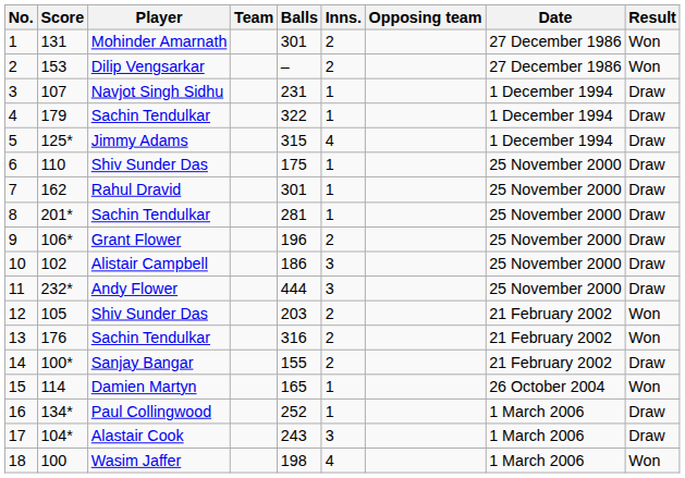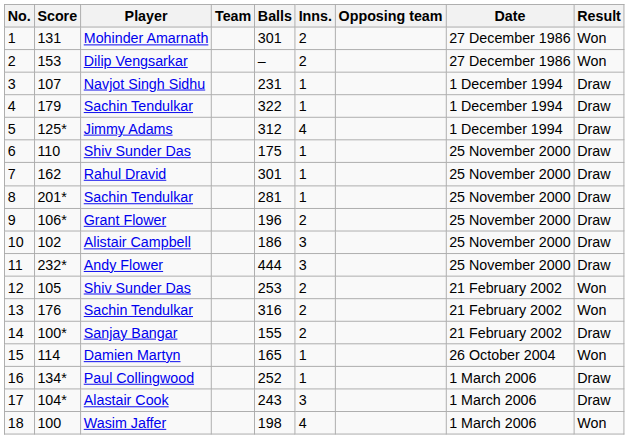 <table class="wikitable sortable" style="font-size:95%">
 <tr>
 <th>No.</th>
 <th>Score</th>
 <th>Player</th>
 <th>Team</th>
 <th>Balls</th>
 <th>Inns.</th>
 <th>Opposing team</th>
 <th>Date</th>
 <th>Result</th>
 </tr>
 <tr>
 <td>1</td>
 <td>131</td>
 <td><a href='#'>Mohinder Amarnath</a></td>
 <td></td>
 <td>301</td>
 <td>2</td>
 <td></td>
 <td>27 December 1986</td>
 <td>Won</td>
 </tr>
 <tr>
 <td>2</td>
 <td>153</td>
 <td><a href='#'>Dilip Vengsarkar</a></td>
 <td></td>
 <td>–</td>
 <td>2</td>
 <td></td>
 <td>27 December 1986</td>
 <td>Won</td>
 </tr>
 <tr>
 <td>3</td>
 <td>107</td>
 <td><a href='#'>Navjot Singh Sidhu</a></td>
 <td></td>
 <td>231</td>
 <td>1</td>
 <td></td>
 <td>1 December 1994</td>
 <td>Draw</td>
 </tr>
 <tr>
 <td>4</td>
 <td>179</td>
 <td><a href='#'>Sachin Tendulkar</a></td>
 <td></td>
 <td>322</td>
 <td>1</td>
 <td></td>
 <td>1 December 1994</td>
 <td>Draw</td>
 </tr>
 <tr>
 <td>5</td>
 <td>125*</td>
 <td><a href='#'>Jimmy Adams</a></td>
 <td></td>
-<td>315</td>
+<td>312</td>
 <td>4</td>
 <td></td>
 <td>1 December 1994</td>
 <td>Draw</td>
 </tr>
 <tr>
 <td>6</td>
 <td>110</td>
 <td><a href='#'>Shiv Sunder Das</a></td>
 <td></td>
 <td>175</td>
 <td>1</td>
 <td></td>
 <td>25 November 2000</td>
 <td>Draw</td>
 </tr>
 <tr>
 <td>7</td>
 <td>162</td>
 <td><a href='#'>Rahul Dravid</a></td>
 <td></td>
 <td>301</td>
 <td>1</td>
 <td></td>
 <td>25 November 2000</td>
 <td>Draw</td>
 </tr>
 <tr>
 <td>8</td>
 <td>201*</td>
 <td><a href='#'>Sachin Tendulkar</a></td>
 <td></td>
 <td>281</td>
 <td>1</td>
 <td></td>
 <td>25 November 2000</td>
 <td>Draw</td>
 </tr>
 <tr>
 <td>9</td>
 <td>106*</td>
 <td><a href='#'>Grant Flower</a></td>
 <td></td>
 <td>196</td>
 <td>2</td>
 <td></td>
 <td>25 November 2000</td>
 <td>Draw</td>
 </tr>
 <tr>
 <td>10</td>
 <td>102</td>
 <td><a href='#'>Alistair Campbell</a></td>
 <td></td>
 <td>186</td>
 <td>3</td>
 <td></td>
 <td>25 November 2000</td>
 <td>Draw</td>
 </tr>
 <tr>
 <td>11</td>
 <td>232*</td>
 <td><a href='#'>Andy Flower</a></td>
 <td></td>
 <td>444</td>
 <td>3</td>
 <td></td>
 <td>25 November 2000</td>
 <td>Draw</td>
 </tr>
 <tr>
 <td>12</td>
 <td>105</td>
 <td><a href='#'>Shiv Sunder Das</a></td>
 <td></td>
-<td>203</td>
+<td>253</td>
 <td>2</td>
 <td></td>
 <td>21 February 2002</td>
 <td>Won</td>
 </tr>
 <tr>
 <td>13</td>
 <td>176</td>
 <td><a href='#'>Sachin Tendulkar</a></td>
 <td></td>
 <td>316</td>
 <td>2</td>
 <td></td>
 <td>21 February 2002</td>
 <td>Won</td>
 </tr>
 <tr>
 <td>14</td>
 <td>100*</td>
 <td><a href='#'>Sanjay Bangar</a></td>
 <td></td>
 <td>155</td>
 <td>2</td>
 <td></td>
 <td>21 February 2002</td>
 <td>Draw</td>
 </tr>
 <tr>
 <td>15</td>
 <td>114</td>
 <td><a href='#'>Damien Martyn</a></td>
 <td></td>
 <td>165</td>
 <td>1</td>
 <td></td>
 <td>26 October 2004</td>
 <td>Won</td>
 </tr>
 <tr>
 <td>16</td>
 <td>134*</td>
 <td><a href='#'>Paul Collingwood</a></td>
 <td></td>
 <td>252</td>
 <td>1</td>
 <td></td>
 <td>1 March 2006</td>
 <td>Draw</td>
 </tr>
 <tr>
 <td>17</td>
 <td>104*</td>
 <td><a href='#'>Alastair Cook</a></td>
 <td></td>
 <td>243</td>
 <td>3</td>
 <td></td>
 <td>1 March 2006</td>
 <td>Draw</td>
 </tr>
 <tr>
 <td>18</td>
 <td>100</td>
 <td><a href='#'>Wasim Jaffer</a></td>
 <td></td>
 <td>198</td>
 <td>4</td>
 <td></td>
 <td>1 March 2006</td>
 <td>Won</td>
 </tr>
 </table>
